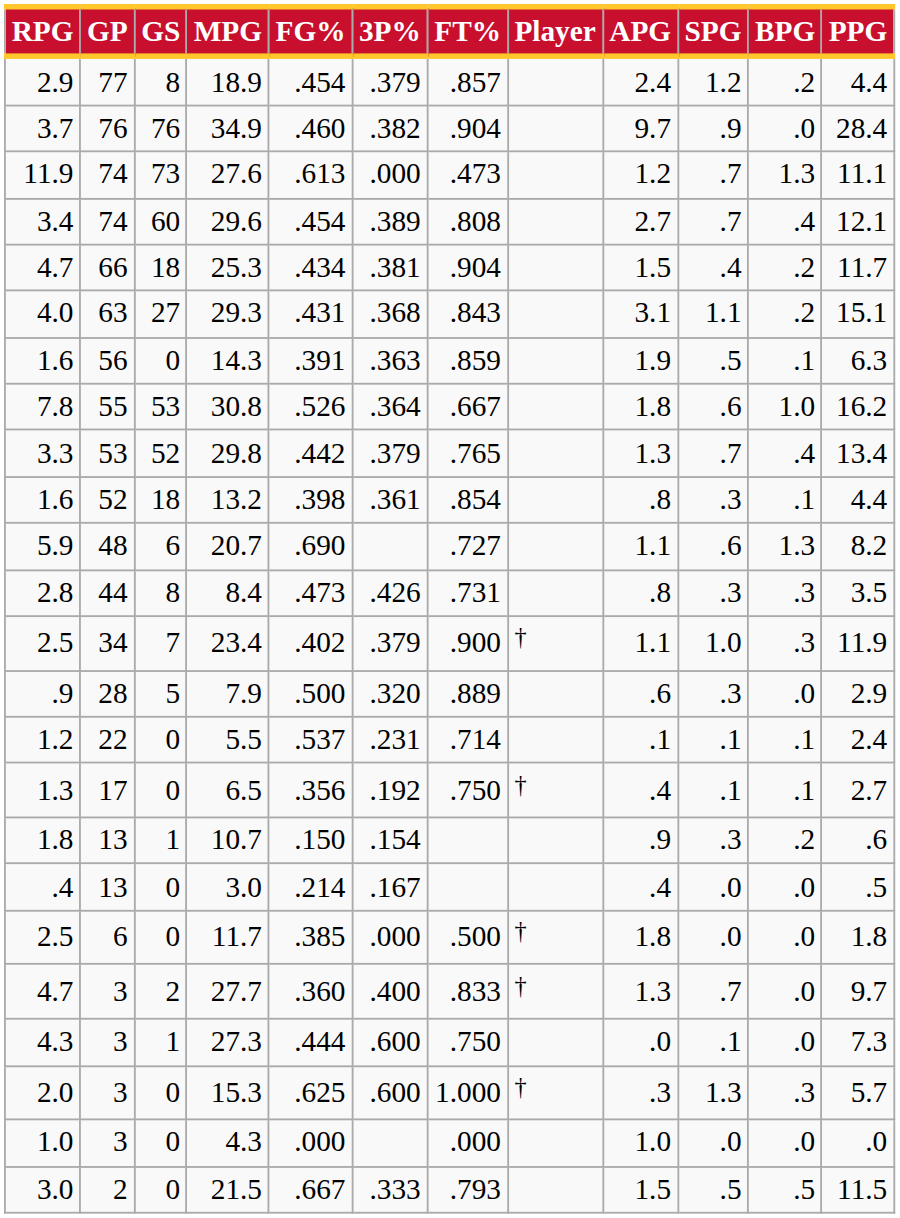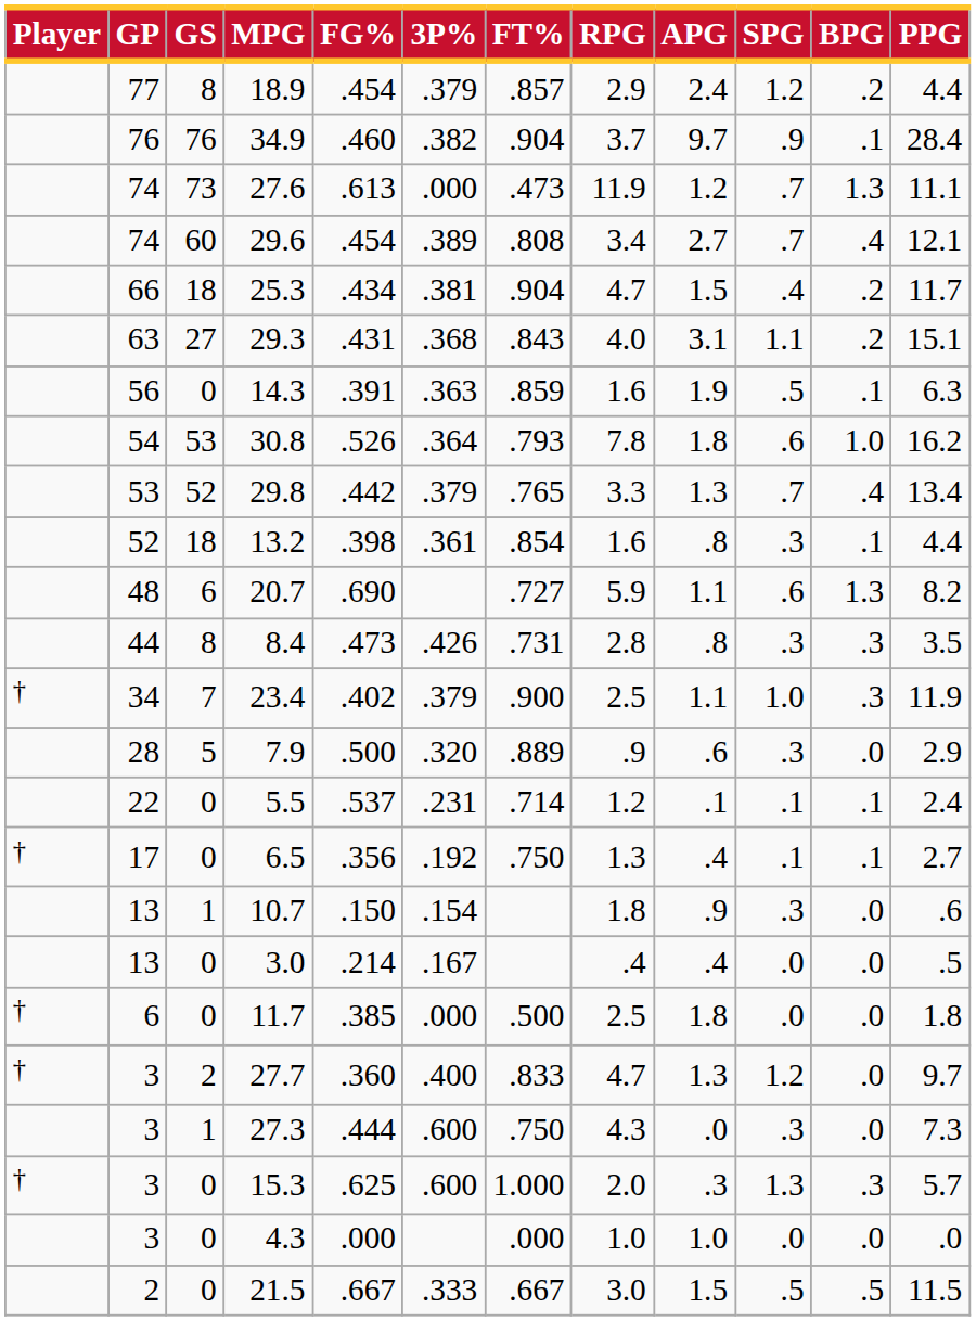 <table class="wikitable sortable" style="text-align:right;">
 <tr>
-<th style="background:#C8102E; color:#FFFFFF; border-top:#FFC72C 3px solid; border-bottom:#FFC72C 3px solid;">RPG</th>
+<th style="background:#C8102E; color:#FFFFFF; border-top:#FFC72C 3px solid; border-bottom:#FFC72C 3px solid;">Player</th>
 <th style="background:#C8102E; color:#FFFFFF; border-top:#FFC72C 3px solid; border-bottom:#FFC72C 3px solid;">GP</th>
 <th style="background:#C8102E; color:#FFFFFF; border-top:#FFC72C 3px solid; border-bottom:#FFC72C 3px solid;">GS</th>
 <th style="background:#C8102E; color:#FFFFFF; border-top:#FFC72C 3px solid; border-bottom:#FFC72C 3px solid;">MPG</th>
 <th style="background:#C8102E; color:#FFFFFF; border-top:#FFC72C 3px solid; border-bottom:#FFC72C 3px solid;">FG%</th>
 <th style="background:#C8102E; color:#FFFFFF; border-top:#FFC72C 3px solid; border-bottom:#FFC72C 3px solid;">3P%</th>
 <th style="background:#C8102E; color:#FFFFFF; border-top:#FFC72C 3px solid; border-bottom:#FFC72C 3px solid;">FT%</th>
-<th style="background:#C8102E; color:#FFFFFF; border-top:#FFC72C 3px solid; border-bottom:#FFC72C 3px solid;">Player</th>
+<th style="background:#C8102E; color:#FFFFFF; border-top:#FFC72C 3px solid; border-bottom:#FFC72C 3px solid;">RPG</th>
 <th style="background:#C8102E; color:#FFFFFF; border-top:#FFC72C 3px solid; border-bottom:#FFC72C 3px solid;">APG</th>
 <th style="background:#C8102E; color:#FFFFFF; border-top:#FFC72C 3px solid; border-bottom:#FFC72C 3px solid;">SPG</th>
 <th style="background:#C8102E; color:#FFFFFF; border-top:#FFC72C 3px solid; border-bottom:#FFC72C 3px solid;">BPG</th>
 <th style="background:#C8102E; color:#FFFFFF; border-top:#FFC72C 3px solid; border-bottom:#FFC72C 3px solid;">PPG</th>
 </tr>
 <tr>
-<td>2.9</td>
+<td style="text-align:left;"></td>
 <td>77</td>
 <td>8</td>
 <td>18.9</td>
 <td>.454</td>
 <td>.379</td>
 <td>.857</td>
-<td style="text-align:left;"></td>
+<td>2.9</td>
 <td>2.4</td>
 <td>1.2</td>
 <td>.2</td>
 <td>4.4</td>
 </tr>
 <tr>
-<td>3.7</td>
+<td style="text-align:left;"></td>
 <td>76</td>
 <td>76</td>
 <td>34.9</td>
 <td>.460</td>
 <td>.382</td>
 <td>.904</td>
-<td style="text-align:left;"></td>
+<td>3.7</td>
 <td>9.7</td>
 <td>.9</td>
-<td>.0</td>
+<td>.1</td>
 <td>28.4</td>
 </tr>
 <tr>
-<td>11.9</td>
+<td style="text-align:left;"></td>
 <td>74</td>
 <td>73</td>
 <td>27.6</td>
 <td>.613</td>
 <td>.000</td>
 <td>.473</td>
-<td style="text-align:left;"></td>
+<td>11.9</td>
 <td>1.2</td>
 <td>.7</td>
 <td>1.3</td>
 <td>11.1</td>
 </tr>
 <tr>
-<td>3.4</td>
+<td style="text-align:left;"></td>
 <td>74</td>
 <td>60</td>
 <td>29.6</td>
 <td>.454</td>
 <td>.389</td>
 <td>.808</td>
-<td style="text-align:left;"></td>
+<td>3.4</td>
 <td>2.7</td>
 <td>.7</td>
 <td>.4</td>
 <td>12.1</td>
 </tr>
 <tr>
-<td>4.7</td>
+<td style="text-align:left;"></td>
 <td>66</td>
 <td>18</td>
 <td>25.3</td>
 <td>.434</td>
 <td>.381</td>
 <td>.904</td>
-<td style="text-align:left;"></td>
+<td>4.7</td>
 <td>1.5</td>
 <td>.4</td>
 <td>.2</td>
 <td>11.7</td>
 </tr>
 <tr>
-<td>4.0</td>
+<td style="text-align:left;"></td>
 <td>63</td>
 <td>27</td>
 <td>29.3</td>
 <td>.431</td>
 <td>.368</td>
 <td>.843</td>
-<td style="text-align:left;"></td>
+<td>4.0</td>
 <td>3.1</td>
 <td>1.1</td>
 <td>.2</td>
 <td>15.1</td>
 </tr>
 <tr>
-<td>1.6</td>
+<td style="text-align:left;"></td>
 <td>56</td>
 <td>0</td>
 <td>14.3</td>
 <td>.391</td>
 <td>.363</td>
 <td>.859</td>
-<td style="text-align:left;"></td>
+<td>1.6</td>
 <td>1.9</td>
 <td>.5</td>
 <td>.1</td>
 <td>6.3</td>
 </tr>
 <tr>
-<td>7.8</td>
-<td>55</td>
+<td style="text-align:left;"></td>
+<td>54</td>
 <td>53</td>
 <td>30.8</td>
 <td>.526</td>
 <td>.364</td>
-<td>.667</td>
-<td style="text-align:left;"></td>
+<td>.793</td>
+<td>7.8</td>
 <td>1.8</td>
 <td>.6</td>
 <td>1.0</td>
 <td>16.2</td>
 </tr>
 <tr>
-<td>3.3</td>
+<td style="text-align:left;"></td>
 <td>53</td>
 <td>52</td>
 <td>29.8</td>
 <td>.442</td>
 <td>.379</td>
 <td>.765</td>
-<td style="text-align:left;"></td>
+<td>3.3</td>
 <td>1.3</td>
 <td>.7</td>
 <td>.4</td>
 <td>13.4</td>
 </tr>
 <tr>
-<td>1.6</td>
+<td style="text-align:left;"></td>
 <td>52</td>
 <td>18</td>
 <td>13.2</td>
 <td>.398</td>
 <td>.361</td>
 <td>.854</td>
-<td style="text-align:left;"></td>
+<td>1.6</td>
 <td>.8</td>
 <td>.3</td>
 <td>.1</td>
 <td>4.4</td>
 </tr>
 <tr>
-<td>5.9</td>
+<td style="text-align:left;"></td>
 <td>48</td>
 <td>6</td>
 <td>20.7</td>
 <td>.690</td>
 <td></td>
 <td>.727</td>
-<td style="text-align:left;"></td>
+<td>5.9</td>
 <td>1.1</td>
 <td>.6</td>
 <td>1.3</td>
 <td>8.2</td>
 </tr>
 <tr>
-<td>2.8</td>
+<td style="text-align:left;"></td>
 <td>44</td>
 <td>8</td>
 <td>8.4</td>
 <td>.473</td>
 <td>.426</td>
 <td>.731</td>
-<td style="text-align:left;"></td>
+<td>2.8</td>
 <td>.8</td>
 <td>.3</td>
 <td>.3</td>
 <td>3.5</td>
 </tr>
 <tr>
-<td>2.5</td>
+<td style="text-align:left;"><sup>†</sup></td>
 <td>34</td>
 <td>7</td>
 <td>23.4</td>
 <td>.402</td>
 <td>.379</td>
 <td>.900</td>
-<td style="text-align:left;"><sup>†</sup></td>
+<td>2.5</td>
 <td>1.1</td>
 <td>1.0</td>
 <td>.3</td>
 <td>11.9</td>
 </tr>
 <tr>
-<td>.9</td>
+<td style="text-align:left;"></td>
 <td>28</td>
 <td>5</td>
 <td>7.9</td>
 <td>.500</td>
 <td>.320</td>
 <td>.889</td>
-<td style="text-align:left;"></td>
+<td>.9</td>
 <td>.6</td>
 <td>.3</td>
 <td>.0</td>
 <td>2.9</td>
 </tr>
 <tr>
-<td>1.2</td>
+<td style="text-align:left;"></td>
 <td>22</td>
 <td>0</td>
 <td>5.5</td>
 <td>.537</td>
 <td>.231</td>
 <td>.714</td>
-<td style="text-align:left;"></td>
+<td>1.2</td>
 <td>.1</td>
 <td>.1</td>
 <td>.1</td>
 <td>2.4</td>
 </tr>
 <tr>
-<td>1.3</td>
+<td style="text-align:left;"><sup>†</sup></td>
 <td>17</td>
 <td>0</td>
 <td>6.5</td>
 <td>.356</td>
 <td>.192</td>
 <td>.750</td>
-<td style="text-align:left;"><sup>†</sup></td>
+<td>1.3</td>
 <td>.4</td>
 <td>.1</td>
 <td>.1</td>
 <td>2.7</td>
 </tr>
 <tr>
-<td>1.8</td>
+<td style="text-align:left;"></td>
 <td>13</td>
 <td>1</td>
 <td>10.7</td>
 <td>.150</td>
 <td>.154</td>
 <td></td>
-<td style="text-align:left;"></td>
+<td>1.8</td>
 <td>.9</td>
 <td>.3</td>
-<td>.2</td>
+<td>.0</td>
 <td>.6</td>
 </tr>
 <tr>
-<td>.4</td>
+<td style="text-align:left;"></td>
 <td>13</td>
 <td>0</td>
 <td>3.0</td>
 <td>.214</td>
 <td>.167</td>
 <td></td>
-<td style="text-align:left;"></td>
+<td>.4</td>
 <td>.4</td>
 <td>.0</td>
 <td>.0</td>
 <td>.5</td>
 </tr>
 <tr>
-<td>2.5</td>
+<td style="text-align:left;"><sup>†</sup></td>
 <td>6</td>
 <td>0</td>
 <td>11.7</td>
 <td>.385</td>
 <td>.000</td>
 <td>.500</td>
-<td style="text-align:left;"><sup>†</sup></td>
+<td>2.5</td>
 <td>1.8</td>
 <td>.0</td>
 <td>.0</td>
 <td>1.8</td>
 </tr>
 <tr>
-<td>4.7</td>
+<td style="text-align:left;"><sup>†</sup></td>
 <td>3</td>
 <td>2</td>
 <td>27.7</td>
 <td>.360</td>
 <td>.400</td>
 <td>.833</td>
-<td style="text-align:left;"><sup>†</sup></td>
+<td>4.7</td>
 <td>1.3</td>
-<td>.7</td>
+<td>1.2</td>
 <td>.0</td>
 <td>9.7</td>
 </tr>
 <tr>
-<td>4.3</td>
+<td style="text-align:left;"></td>
 <td>3</td>
 <td>1</td>
 <td>27.3</td>
 <td>.444</td>
 <td>.600</td>
 <td>.750</td>
-<td style="text-align:left;"></td>
+<td>4.3</td>
 <td>.0</td>
-<td>.1</td>
+<td>.3</td>
 <td>.0</td>
 <td>7.3</td>
 </tr>
 <tr>
-<td>2.0</td>
+<td style="text-align:left;"><sup>†</sup></td>
 <td>3</td>
 <td>0</td>
 <td>15.3</td>
 <td>.625</td>
 <td>.600</td>
 <td>1.000</td>
-<td style="text-align:left;"><sup>†</sup></td>
+<td>2.0</td>
 <td>.3</td>
 <td>1.3</td>
 <td>.3</td>
 <td>5.7</td>
 </tr>
 <tr>
-<td>1.0</td>
+<td style="text-align:left;"></td>
 <td>3</td>
 <td>0</td>
 <td>4.3</td>
 <td>.000</td>
 <td></td>
 <td>.000</td>
-<td style="text-align:left;"></td>
+<td>1.0</td>
 <td>1.0</td>
 <td>.0</td>
 <td>.0</td>
 <td>.0</td>
 </tr>
 <tr>
-<td>3.0</td>
+<td style="text-align:left;"></td>
 <td>2</td>
 <td>0</td>
 <td>21.5</td>
 <td>.667</td>
 <td>.333</td>
-<td>.793</td>
-<td style="text-align:left;"></td>
+<td>.667</td>
+<td>3.0</td>
 <td>1.5</td>
 <td>.5</td>
 <td>.5</td>
 <td>11.5</td>
 </tr>
 </table>
